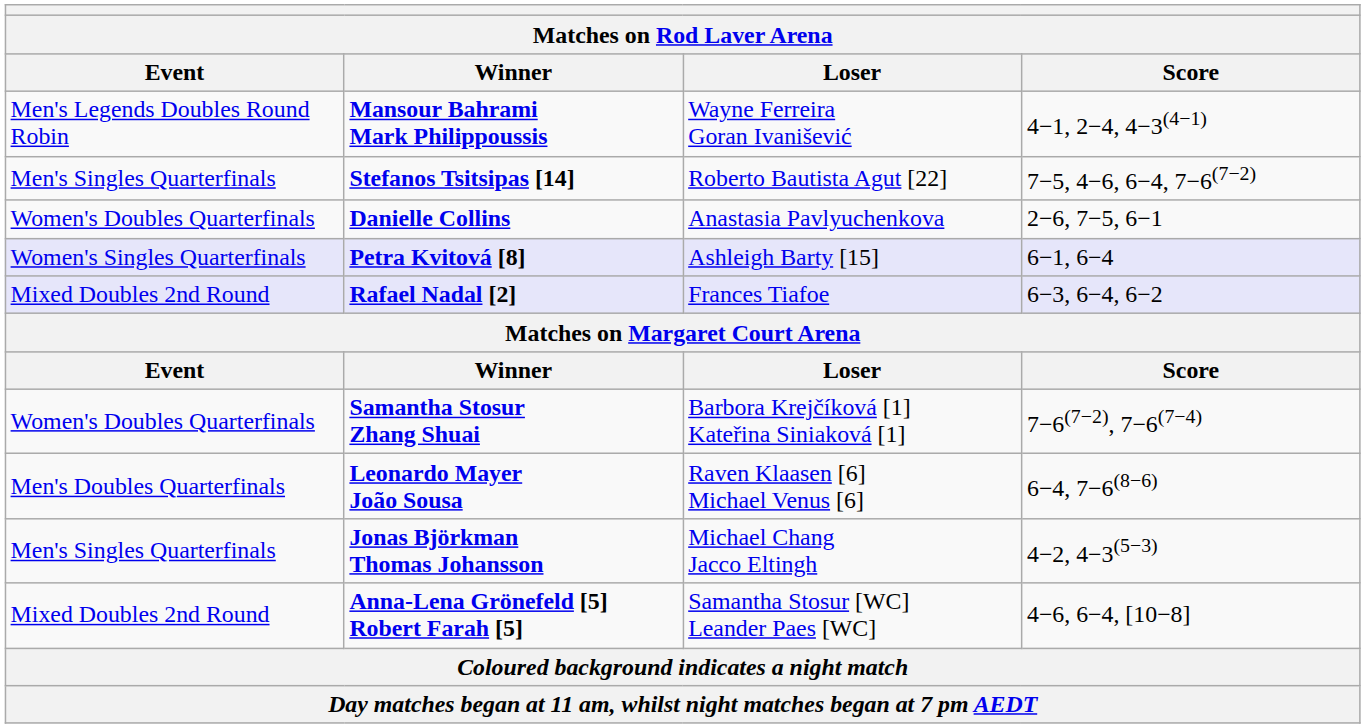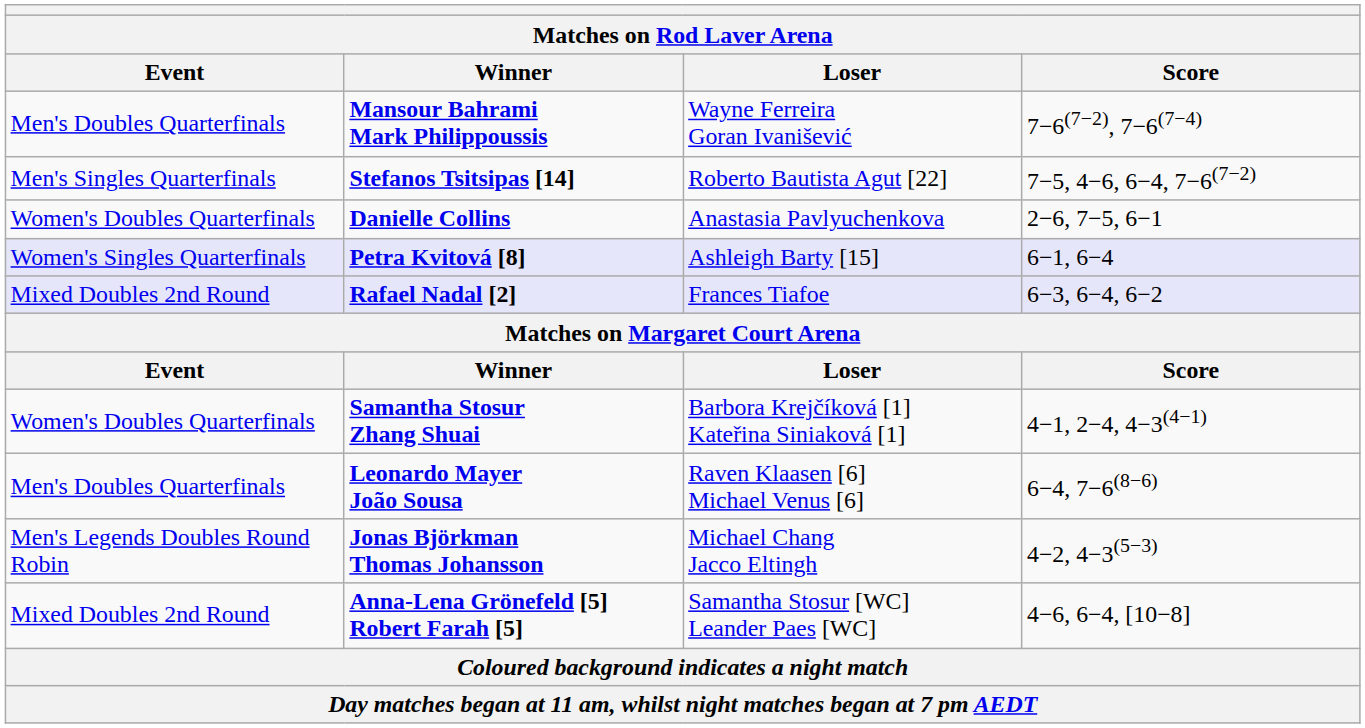 <table class="wikitable collapsible uncollapsed" style="margin:1em auto;">
 <tr>
 <th colspan=4></th>
 </tr>
 <tr>
 <th colspan=4><strong>Matches on <a href='#'>Rod Laver Arena</a></strong></th>
 </tr>
 <tr>
 <th style="width:220px;">Event</th>
 <th style="width:220px;">Winner</th>
 <th style="width:220px;">Loser</th>
 <th style="width:220px;">Score</th>
 </tr>
 <tr>
-<td><a href='#'>Men's Legends Doubles Round Robin</a></td>
+<td><a href='#'>Men's Doubles Quarterfinals</a></td>
 <td><strong> <a href='#'>Mansour Bahrami</a> <br>  <a href='#'>Mark Philippoussis</a></strong></td>
 <td> <a href='#'>Wayne Ferreira</a> <br>  <a href='#'>Goran Ivanišević</a></td>
-<td>4−1, 2−4, 4−3<sup>(4−1)</sup></td>
+<td>7−6<sup>(7−2)</sup>, 7−6<sup>(7−4)</sup></td>
 </tr>
 <tr>
 <td><a href='#'>Men's Singles Quarterfinals</a></td>
 <td> <strong><a href='#'>Stefanos Tsitsipas</a> [14]</strong></td>
 <td> <a href='#'>Roberto Bautista Agut</a> [22]</td>
 <td>7−5, 4−6, 6−4, 7−6<sup>(7−2)</sup></td>
 </tr>
 <tr>
 <td><a href='#'>Women's Doubles Quarterfinals</a></td>
 <td> <strong><a href='#'>Danielle Collins</a></strong></td>
 <td> <a href='#'>Anastasia Pavlyuchenkova</a></td>
 <td>2−6, 7−5, 6−1</td>
 </tr>
 <tr bgcolor=lavender>
 <td><a href='#'>Women's Singles Quarterfinals</a></td>
 <td> <strong><a href='#'>Petra Kvitová</a> [8]</strong></td>
 <td> <a href='#'>Ashleigh Barty</a> [15]</td>
 <td>6−1, 6−4</td>
 </tr>
 <tr bgcolor=lavender>
 <td><a href='#'>Mixed Doubles 2nd Round</a></td>
 <td> <strong><a href='#'>Rafael Nadal</a> [2]</strong></td>
 <td> <a href='#'>Frances Tiafoe</a></td>
 <td>6−3, 6−4, 6−2</td>
 </tr>
 <tr>
 <th colspan=4><strong>Matches on <a href='#'>Margaret Court Arena</a></strong></th>
 </tr>
 <tr>
 <th style="width:220px;">Event</th>
 <th style="width:220px;">Winner</th>
 <th style="width:220px;">Loser</th>
 <th style="width:220px;">Score</th>
 </tr>
 <tr>
 <td><a href='#'>Women's Doubles Quarterfinals</a></td>
 <td><strong> <a href='#'>Samantha Stosur</a> <br>  <a href='#'>Zhang Shuai</a></strong></td>
 <td> <a href='#'>Barbora Krejčíková</a> [1] <br>  <a href='#'>Kateřina Siniaková</a> [1]</td>
-<td>7−6<sup>(7−2)</sup>, 7−6<sup>(7−4)</sup></td>
+<td>4−1, 2−4, 4−3<sup>(4−1)</sup></td>
 </tr>
 <tr>
 <td><a href='#'>Men's Doubles Quarterfinals</a></td>
 <td><strong> <a href='#'>Leonardo Mayer</a> <br>  <a href='#'>João Sousa</a></strong></td>
 <td> <a href='#'>Raven Klaasen</a> [6] <br>  <a href='#'>Michael Venus</a> [6]</td>
 <td>6−4, 7−6<sup>(8−6)</sup></td>
 </tr>
 <tr>
-<td><a href='#'>Men's Singles Quarterfinals</a></td>
+<td><a href='#'>Men's Legends Doubles Round Robin</a></td>
 <td><strong> <a href='#'>Jonas Björkman</a> <br>  <a href='#'>Thomas Johansson</a></strong></td>
 <td> <a href='#'>Michael Chang</a> <br>  <a href='#'>Jacco Eltingh</a></td>
 <td>4−2, 4−3<sup>(5−3)</sup></td>
 </tr>
 <tr>
 <td><a href='#'>Mixed Doubles 2nd Round</a></td>
 <td><strong> <a href='#'>Anna-Lena Grönefeld</a> [5]<br>  <a href='#'>Robert Farah</a> [5]</strong></td>
 <td> <a href='#'>Samantha Stosur</a> [WC]<br>  <a href='#'>Leander Paes</a> [WC]</td>
 <td>4−6, 6−4, [10−8]</td>
 </tr>
 <tr>
 <th colspan=4><em>Coloured background indicates a night match</em></th>
 </tr>
 <tr>
 <th colspan=4><em>Day matches began at 11 am, whilst night matches began at 7 pm <a href='#'>AEDT</a></em></th>
 </tr>
 </table>
